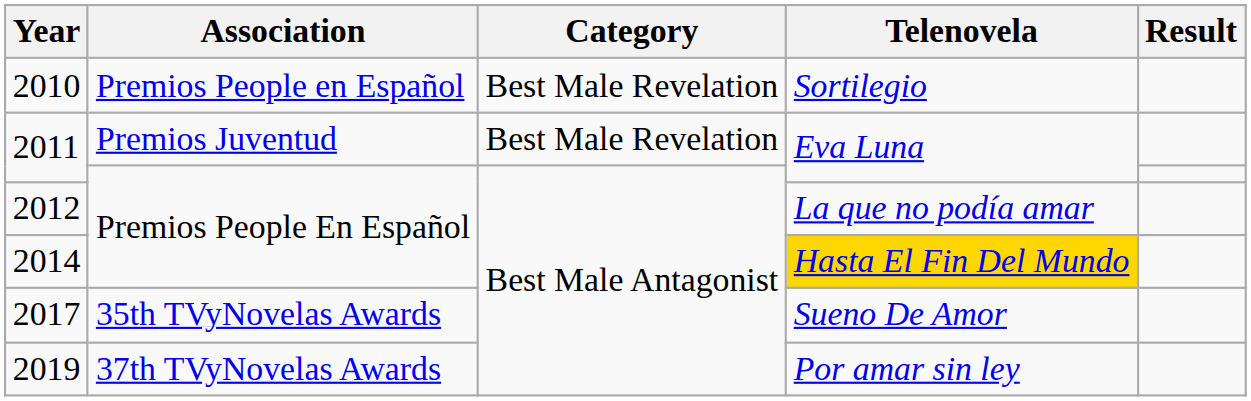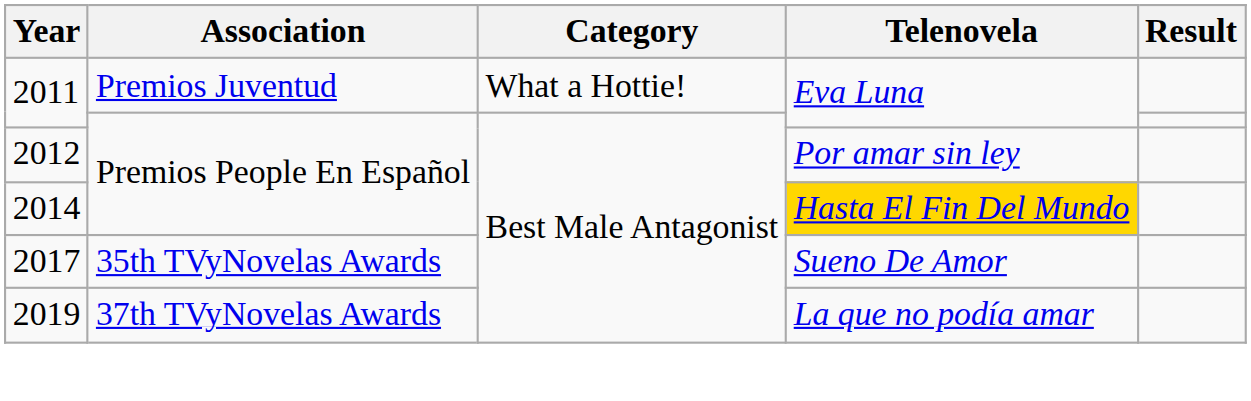 <table class="wikitable sortable">
 <tr>
 <th>Year</th>
 <th>Association</th>
 <th>Category</th>
 <th>Telenovela</th>
 <th>Result</th>
 </tr>
 <tr>
-<td>2010</td>
-<td><a href='#'>Premios People en Español</a></td>
-<td>Best Male Revelation</td>
-<td><em><a href='#'>Sortilegio</a></em></td>
-<td></td>
-</tr>
-<tr>
 <td rowspan=2>2011</td>
 <td><a href='#'>Premios Juventud</a></td>
-<td>Best Male Revelation</td>
+<td>What a Hottie!</td>
 <td rowspan=2><em><a href='#'>Eva Luna</a></em></td>
 <td></td>
 </tr>
 <tr>
 <td rowspan="3">Premios People En Español</td>
 <td rowspan="5">Best Male Antagonist</td>
 <td></td>
 </tr>
 <tr>
 <td>2012</td>
-<td><em><a href='#'>La que no podía amar</a></em></td>
+<td><em><a href='#'>Por amar sin ley</a></em></td>
 <td></td>
 </tr>
 <tr>
 <td>2014</td>
 <td style="background: gold;"><em><a href='#'>Hasta El Fin Del Mundo</a></em></td>
 <td></td>
 </tr>
 <tr>
 <td>2017</td>
 <td><a href='#'>35th TVyNovelas Awards</a></td>
 <td><em><a href='#'>Sueno De Amor</a></em></td>
 <td></td>
 </tr>
 <tr>
 <td>2019</td>
 <td><a href='#'>37th TVyNovelas Awards</a></td>
-<td><em><a href='#'>Por amar sin ley</a></em></td>
+<td><em><a href='#'>La que no podía amar</a></em></td>
 <td></td>
 </tr>
 </table>
